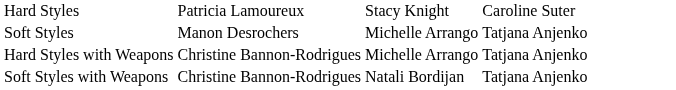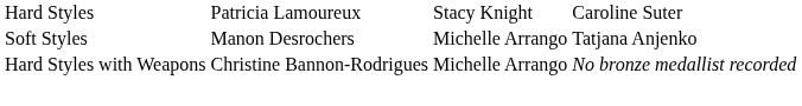 <table>
 <tr>
 <td>Hard Styles</td>
 <td>Patricia Lamoureux </td>
 <td>Stacy Knight </td>
 <td>Caroline Suter </td>
 </tr>
 <tr>
 <td>Soft Styles</td>
 <td>Manon Desrochers </td>
 <td>Michelle Arrango </td>
 <td>Tatjana Anjenko </td>
 </tr>
 <tr>
 <td>Hard Styles with Weapons</td>
 <td>Christine Bannon-Rodrigues </td>
 <td>Michelle Arrango </td>
-<td>Tatjana Anjenko </td>
-</tr>
-<tr>
-<td>Soft Styles with Weapons</td>
-<td>Christine Bannon-Rodrigues </td>
-<td>Natali Bordijan </td>
-<td>Tatjana Anjenko </td>
+<td><em>No bronze medallist recorded</em></td>
 </tr>
 <tr>
 </tr>
 </table>
